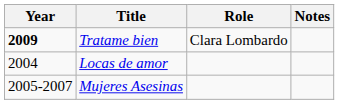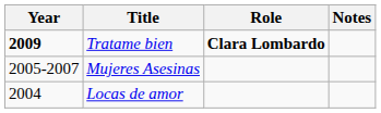 <table class="wikitable sortable">
 <tr>
 <th>Year</th>
 <th>Title</th>
 <th>Role</th>
 <th class="unsortable">Notes</th>
 </tr>
 <tr>
 <td><strong>2009</strong></td>
 <td><em><a href='#'>Tratame bien</a></em></td>
-<td>Clara Lombardo</td>
+<td><strong>Clara Lombardo</strong></td>
+<td></td>
+</tr>
+<tr>
+<td>2005-2007</td>
+<td><em><a href='#'>Mujeres Asesinas</a></em></td>
+<td></td>
 <td></td>
 </tr>
 <tr>
 <td>2004</td>
 <td><em><a href='#'>Locas de amor</a></em></td>
 <td></td>
 <td></td>
 </tr>
-<tr>
-<td>2005-2007</td>
-<td><em><a href='#'>Mujeres Asesinas</a></em></td>
-<td></td>
-<td></td>
-</tr>
 </table>
